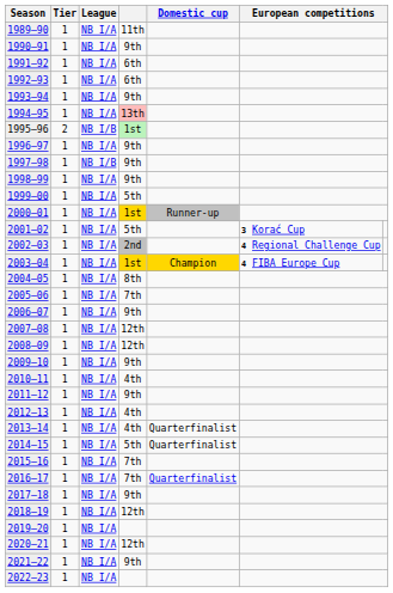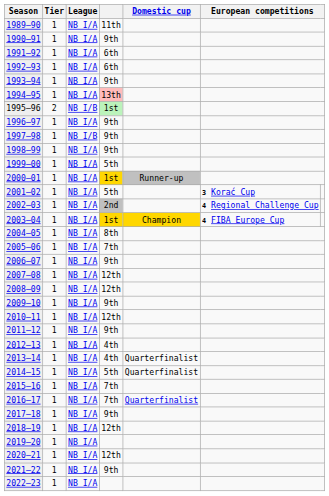 <table class="wikitable" style="font-size:88%; text-align:center">
 <tr bgcolor=>
 <th>Season</th>
 <th>Tier</th>
 <th>League</th>
 <th></th>
 <th><a href='#'>Domestic cup</a></th>
 <th colspan=2>European competitions</th>
 </tr>
 <tr>
 <td style="background:#efefef;"><a href='#'>1989–90</a></td>
 <td>1</td>
 <td><a href='#'>NB I/A</a></td>
 <td>11th</td>
 <td></td>
 <td colspan=2></td>
 </tr>
 <tr>
 <td style="background:#efefef;"><a href='#'>1990–91</a></td>
 <td>1</td>
 <td><a href='#'>NB I/A</a></td>
 <td>9th</td>
 <td></td>
 <td colspan=2></td>
 </tr>
 <tr>
 <td style="background:#efefef;"><a href='#'>1991–92</a></td>
 <td>1</td>
 <td><a href='#'>NB I/A</a></td>
 <td>6th</td>
 <td></td>
 <td colspan=2></td>
 </tr>
 <tr>
 <td style="background:#efefef;"><a href='#'>1992–93</a></td>
 <td>1</td>
 <td><a href='#'>NB I/A</a></td>
 <td>6th</td>
 <td></td>
 <td colspan=2></td>
 </tr>
 <tr>
 <td style="background:#efefef;"><a href='#'>1993–94</a></td>
 <td>1</td>
 <td><a href='#'>NB I/A</a></td>
 <td>9th</td>
 <td></td>
 <td colspan=2></td>
 </tr>
 <tr>
 <td style="background:#efefef;"><a href='#'>1994–95</a></td>
 <td>1</td>
 <td><a href='#'>NB I/A</a></td>
 <td bgcolor=#FFBBBB>13th</td>
 <td></td>
 <td colspan=2></td>
 </tr>
 <tr>
 <td style="background:#efefef;">1995–96</td>
 <td>2</td>
 <td><a href='#'>NB I/B</a></td>
 <td bgcolor=#BBF3BB>1st</td>
 <td></td>
 <td colspan=2></td>
 </tr>
 <tr>
 <td style="background:#efefef;"><a href='#'>1996–97</a></td>
 <td>1</td>
 <td><a href='#'>NB I/A</a></td>
 <td>9th</td>
 <td></td>
 <td colspan=2></td>
 </tr>
 <tr>
 <td style="background:#efefef;"><a href='#'>1997–98</a></td>
 <td>1</td>
 <td><a href='#'>NB I/B</a></td>
 <td>9th</td>
 <td></td>
 <td colspan=2></td>
 </tr>
 <tr>
 <td style="background:#efefef;"><a href='#'>1998–99</a></td>
 <td>1</td>
 <td><a href='#'>NB I/A</a></td>
 <td>9th</td>
 <td></td>
 <td colspan=2></td>
 </tr>
 <tr>
 <td style="background:#efefef;"><a href='#'>1999–00</a></td>
 <td>1</td>
 <td><a href='#'>NB I/A</a></td>
 <td>5th</td>
 <td></td>
 <td colspan=2></td>
 </tr>
 <tr>
 <td style="background:#efefef;"><a href='#'>2000–01</a></td>
 <td>1</td>
 <td><a href='#'>NB I/A</a></td>
 <td style="background:gold">1st</td>
 <td style="background:silver">Runner-up</td>
 <td colspan=2></td>
 </tr>
 <tr>
 <td style="background:#efefef;"><a href='#'>2001–02</a></td>
 <td>1</td>
 <td><a href='#'>NB I/A</a></td>
 <td>5th</td>
 <td></td>
 <td align=left><small><strong>3</strong></small> <a href='#'>Korać Cup</a></td>
 <td></td>
 </tr>
 <tr>
 <td style="background:#efefef;"><a href='#'>2002–03</a></td>
 <td>1</td>
 <td><a href='#'>NB I/A</a></td>
 <td style="background:silver">2nd</td>
 <td></td>
 <td align=left><small><strong>4</strong></small> <a href='#'>Regional Challenge Cup</a></td>
 <td></td>
 </tr>
 <tr>
 <td style="background:#efefef;"><a href='#'>2003–04</a></td>
 <td>1</td>
 <td><a href='#'>NB I/A</a></td>
 <td style="background:gold">1st</td>
 <td style="background:gold">Champion</td>
 <td align=left><small><strong>4</strong></small> <a href='#'>FIBA Europe Cup</a></td>
 <td></td>
 </tr>
 <tr>
 <td style="background:#efefef;"><a href='#'>2004–05</a></td>
 <td>1</td>
 <td><a href='#'>NB I/A</a></td>
 <td>8th</td>
 <td></td>
 <td colspan=2></td>
 </tr>
 <tr>
 <td style="background:#efefef;"><a href='#'>2005–06</a></td>
 <td>1</td>
 <td><a href='#'>NB I/A</a></td>
 <td>7th</td>
 <td></td>
 <td colspan=2></td>
 </tr>
 <tr>
 <td style="background:#efefef;"><a href='#'>2006–07</a></td>
 <td>1</td>
 <td><a href='#'>NB I/A</a></td>
 <td>9th</td>
 <td></td>
 <td colspan=2></td>
 </tr>
 <tr>
 <td style="background:#efefef;"><a href='#'>2007–08</a></td>
 <td>1</td>
 <td><a href='#'>NB I/A</a></td>
 <td>12th</td>
 <td></td>
 <td colspan=2></td>
 </tr>
 <tr>
 <td style="background:#efefef;"><a href='#'>2008–09</a></td>
 <td>1</td>
 <td><a href='#'>NB I/A</a></td>
 <td>12th</td>
 <td></td>
 <td colspan=2></td>
 </tr>
 <tr>
 <td style="background:#efefef;"><a href='#'>2009–10</a></td>
 <td>1</td>
 <td><a href='#'>NB I/A</a></td>
 <td>9th</td>
 <td></td>
 <td colspan=2></td>
 </tr>
 <tr>
 <td style="background:#efefef;"><a href='#'>2010–11</a></td>
 <td>1</td>
 <td><a href='#'>NB I/A</a></td>
-<td>4th</td>
+<td>12th</td>
 <td></td>
 <td colspan=2></td>
 </tr>
 <tr>
 <td style="background:#efefef;"><a href='#'>2011–12</a></td>
 <td>1</td>
 <td><a href='#'>NB I/A</a></td>
 <td>9th</td>
 <td></td>
 <td colspan=2></td>
 </tr>
 <tr>
 <td style="background:#efefef;"><a href='#'>2012–13</a></td>
 <td>1</td>
 <td><a href='#'>NB I/A</a></td>
 <td>4th</td>
 <td></td>
 <td colspan=2></td>
 </tr>
 <tr>
 <td style="background:#efefef;"><a href='#'>2013–14</a></td>
 <td>1</td>
 <td><a href='#'>NB I/A</a></td>
 <td>4th</td>
 <td>Quarterfinalist</td>
 <td colspan=2></td>
 </tr>
 <tr>
 <td style="background:#efefef;"><a href='#'>2014–15</a></td>
 <td>1</td>
 <td><a href='#'>NB I/A</a></td>
 <td>5th</td>
 <td>Quarterfinalist</td>
 <td colspan=2></td>
 </tr>
 <tr>
 <td style="background:#efefef;"><a href='#'>2015–16</a></td>
 <td>1</td>
 <td><a href='#'>NB I/A</a></td>
 <td>7th</td>
 <td></td>
 <td colspan=2></td>
 </tr>
 <tr>
 <td style="background:#efefef;"><a href='#'>2016–17</a></td>
 <td>1</td>
 <td><a href='#'>NB I/A</a></td>
 <td>7th</td>
 <td><a href='#'>Quarterfinalist</a></td>
 <td colspan=2></td>
 </tr>
 <tr>
 <td style="background:#efefef;"><a href='#'>2017–18</a></td>
 <td>1</td>
 <td><a href='#'>NB I/A</a></td>
 <td>9th</td>
 <td></td>
 <td colspan=2></td>
 </tr>
 <tr>
 <td style="background:#efefef;"><a href='#'>2018–19</a></td>
 <td>1</td>
 <td><a href='#'>NB I/A</a></td>
 <td>12th</td>
 <td></td>
 <td colspan=2></td>
 </tr>
 <tr>
 <td style="background:#efefef;"><a href='#'>2019–20</a></td>
 <td>1</td>
 <td><a href='#'>NB I/A</a></td>
 <td></td>
 <td></td>
 <td colspan=2></td>
 </tr>
 <tr>
 <td style="background:#efefef;"><a href='#'>2020–21</a></td>
 <td>1</td>
 <td><a href='#'>NB I/A</a></td>
 <td>12th</td>
 <td></td>
 <td colspan=2></td>
 </tr>
 <tr>
 <td style="background:#efefef;"><a href='#'>2021–22</a></td>
 <td>1</td>
 <td><a href='#'>NB I/A</a></td>
 <td>9th</td>
 <td></td>
 <td colspan=2></td>
 </tr>
 <tr>
 <td style="background:#efefef;"><a href='#'>2022–23</a></td>
 <td>1</td>
 <td><a href='#'>NB I/A</a></td>
 <td></td>
 <td></td>
 <td colspan=2></td>
 </tr>
 </table>
